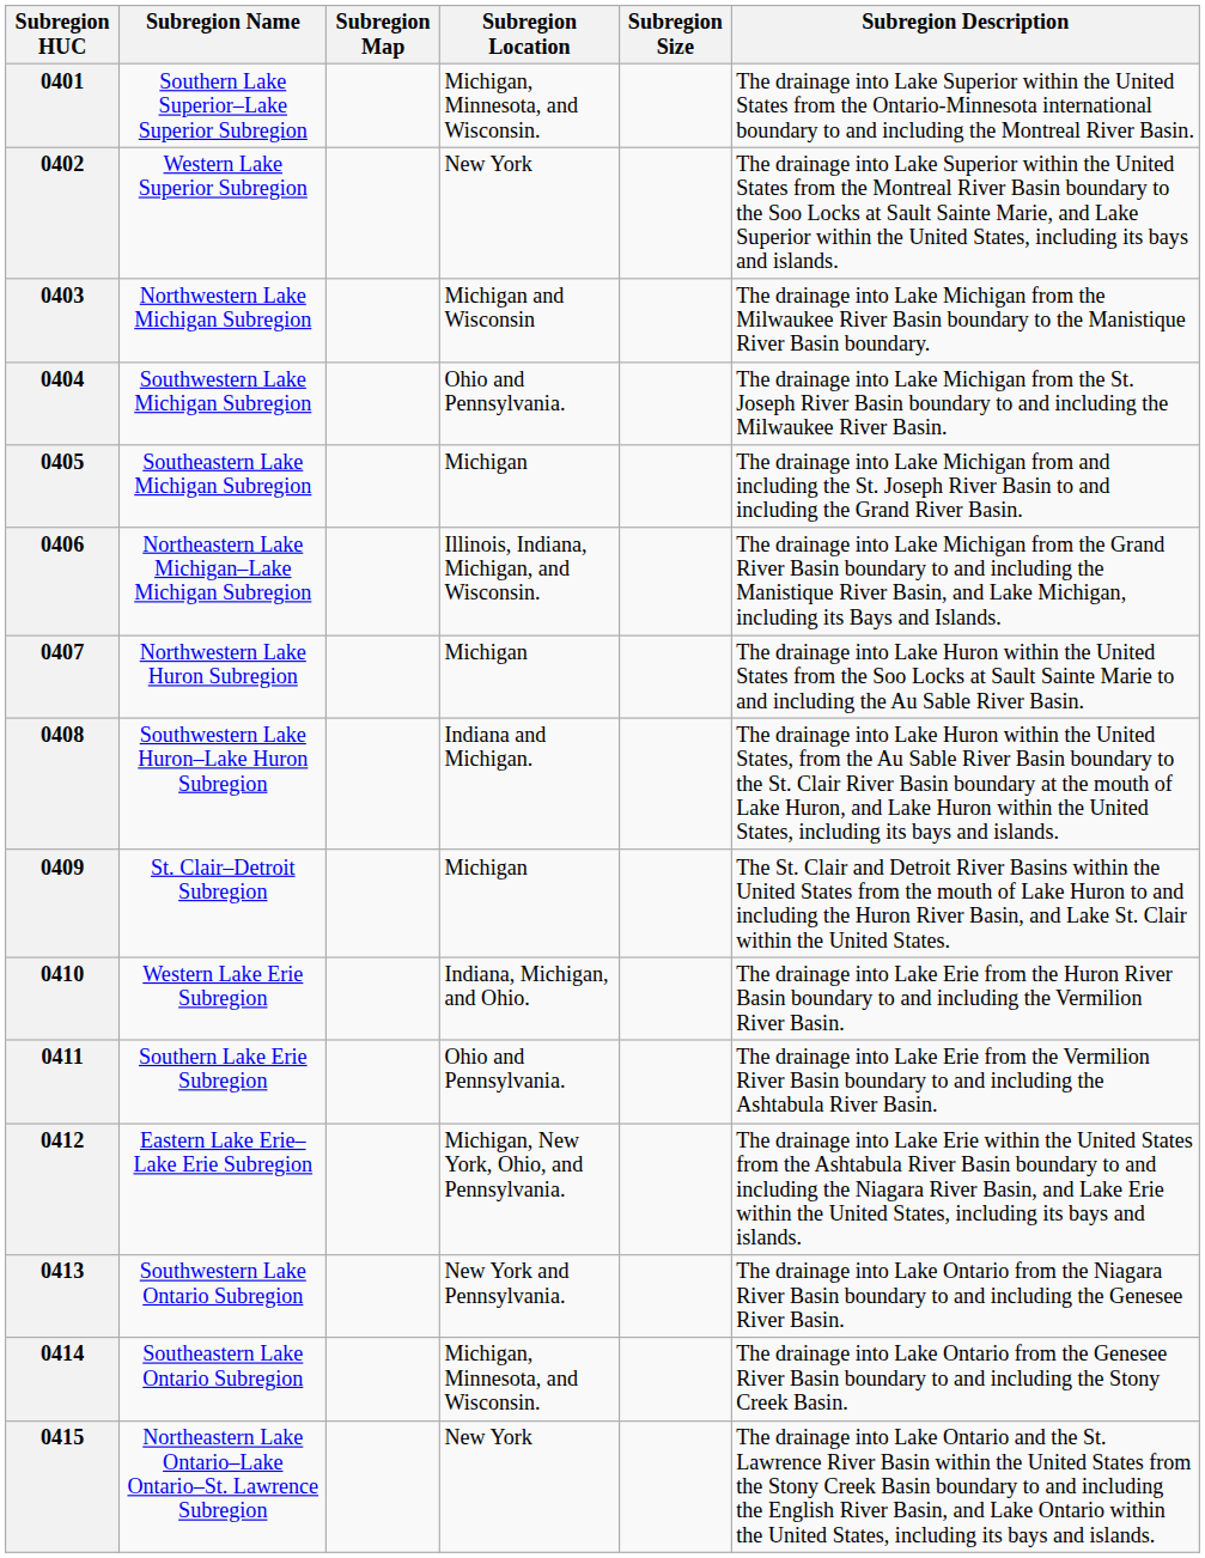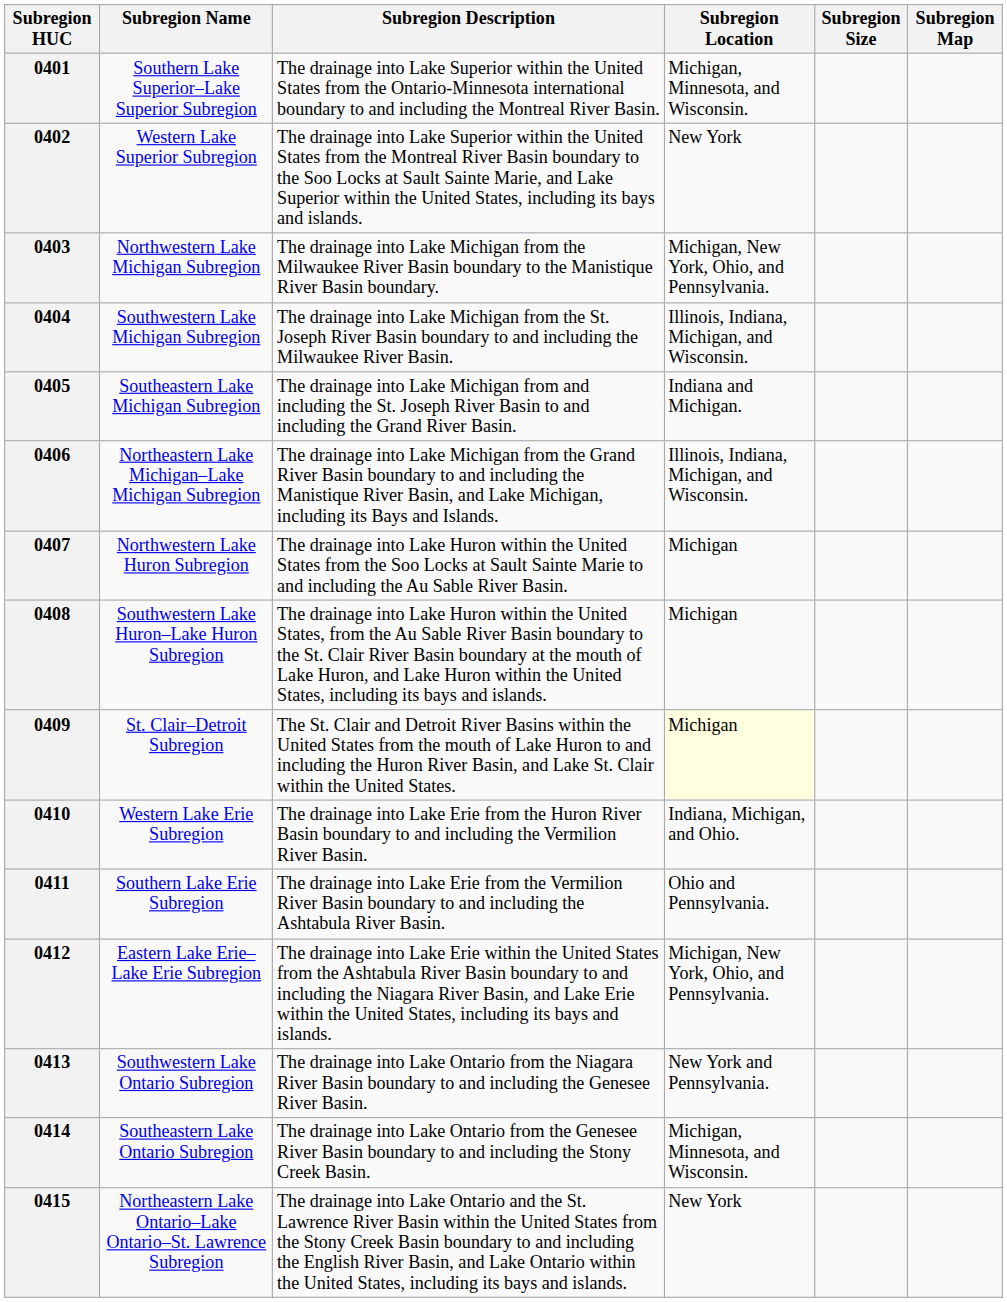 <table class="wikitable" border="1" style="margin: 1em auto 1em auto;">
 <tr valign="top">
 <th scope="col">Subregion HUC</th>
 <th scope="col">Subregion Name</th>
-<th scope="col">Subregion Map</th>
+<th scope="col">Subregion Description</th>
 <th scope="col">Subregion Location</th>
 <th scope="col">Subregion Size</th>
-<th scope="col">Subregion Description</th>
+<th scope="col">Subregion Map</th>
 </tr>
 <tr valign="top">
 <th scope="row">0401</th>
 <td align="center"><a href='#'>Southern Lake Superior–Lake Superior Subregion</a></td>
-<td align="right"></td>
+<td align="left">The drainage into Lake Superior within the United States from the Ontario-Minnesota international boundary to and including the Montreal River Basin.</td>
 <td>Michigan, Minnesota, and Wisconsin.</td>
 <td align="center"></td>
-<td align="left">The drainage into Lake Superior within the United States from the Ontario-Minnesota international boundary to and including the Montreal River Basin.</td>
+<td align="right"></td>
 </tr>
 <tr valign="top">
 <th scope="row">0402</th>
 <td align="center"><a href='#'>Western Lake Superior Subregion</a></td>
-<td align="right"></td>
+<td align="left">The drainage into Lake Superior within the United States from the Montreal River Basin boundary to the Soo Locks at Sault Sainte Marie, and Lake Superior within the United States, including its bays and islands.</td>
 <td>New York</td>
 <td align="center"></td>
-<td align="left">The drainage into Lake Superior within the United States from the Montreal River Basin boundary to the Soo Locks at Sault Sainte Marie, and Lake Superior within the United States, including its bays and islands.</td>
+<td align="right"></td>
 </tr>
 <tr valign="top">
 <th scope="row">0403</th>
 <td align="center"><a href='#'>Northwestern Lake Michigan Subregion</a></td>
+<td align="left">The drainage into Lake Michigan from the Milwaukee River Basin boundary to the Manistique River Basin boundary.</td>
+<td>Michigan, New York, Ohio, and Pennsylvania.</td>
+<td align="center"></td>
 <td align="right"></td>
-<td>Michigan and Wisconsin</td>
-<td align="center"></td>
-<td align="left">The drainage into Lake Michigan from the Milwaukee River Basin boundary to the Manistique River Basin boundary.</td>
 </tr>
 <tr valign="top">
 <th scope="row">0404</th>
 <td align="center"><a href='#'>Southwestern Lake Michigan Subregion</a></td>
+<td align="left">The drainage into Lake Michigan from the St. Joseph River Basin boundary to and including the Milwaukee River Basin.</td>
+<td>Illinois, Indiana, Michigan, and Wisconsin.</td>
+<td align="center"></td>
 <td align="right"></td>
-<td>Ohio and Pennsylvania.</td>
-<td align="center"></td>
-<td align="left">The drainage into Lake Michigan from the St. Joseph River Basin boundary to and including the Milwaukee River Basin.</td>
 </tr>
 <tr valign="top">
 <th scope="row">0405</th>
 <td align="center"><a href='#'>Southeastern Lake Michigan Subregion</a></td>
+<td align="left">The drainage into Lake Michigan from and including the St. Joseph River Basin to and including the Grand River Basin.</td>
+<td>Indiana and Michigan.</td>
+<td align="center"></td>
 <td align="right"></td>
-<td>Michigan</td>
-<td align="center"></td>
-<td align="left">The drainage into Lake Michigan from and including the St. Joseph River Basin to and including the Grand River Basin.</td>
 </tr>
 <tr valign="top">
 <th scope="row">0406</th>
 <td align="center"><a href='#'>Northeastern Lake Michigan–Lake Michigan Subregion</a></td>
-<td align="right"></td>
+<td align="left">The drainage into Lake Michigan from the Grand River Basin boundary to and including the Manistique River Basin, and Lake Michigan, including its Bays and Islands.</td>
 <td>Illinois, Indiana, Michigan, and Wisconsin.</td>
 <td align="center"></td>
-<td align="left">The drainage into Lake Michigan from the Grand River Basin boundary to and including the Manistique River Basin, and Lake Michigan, including its Bays and Islands.</td>
+<td align="right"></td>
 </tr>
 <tr valign="top">
 <th scope="row">0407</th>
 <td align="center"><a href='#'>Northwestern Lake Huron Subregion</a></td>
-<td align="right"></td>
+<td align="left">The drainage into Lake Huron within the United States from the Soo Locks at Sault Sainte Marie to and including the Au Sable River Basin.</td>
 <td>Michigan</td>
 <td align="center"></td>
-<td align="left">The drainage into Lake Huron within the United States from the Soo Locks at Sault Sainte Marie to and including the Au Sable River Basin.</td>
+<td align="right"></td>
 </tr>
 <tr valign="top">
 <th scope="row">0408</th>
 <td align="center"><a href='#'>Southwestern Lake Huron–Lake Huron Subregion</a></td>
+<td align="left">The drainage into Lake Huron within the United States, from the Au Sable River Basin boundary to the St. Clair River Basin boundary at the mouth of Lake Huron, and Lake Huron within the United States, including its bays and islands.</td>
+<td>Michigan</td>
+<td align="center"></td>
 <td align="right"></td>
-<td>Indiana and Michigan.</td>
-<td align="center"></td>
-<td align="left">The drainage into Lake Huron within the United States, from the Au Sable River Basin boundary to the St. Clair River Basin boundary at the mouth of Lake Huron, and Lake Huron within the United States, including its bays and islands.</td>
 </tr>
 <tr valign="top">
 <th scope="row">0409</th>
 <td align="center"><a href='#'>St. Clair–Detroit Subregion</a></td>
+<td align="left">The St. Clair and Detroit River Basins within the United States from the mouth of Lake Huron to and including the Huron River Basin, and Lake St. Clair within the United States.</td>
+<td style="background: lightyellow;">Michigan</td>
+<td align="center"></td>
 <td align="right"></td>
-<td>Michigan</td>
-<td align="center"></td>
-<td align="left">The St. Clair and Detroit River Basins within the United States from the mouth of Lake Huron to and including the Huron River Basin, and Lake St. Clair within the United States.</td>
 </tr>
 <tr valign="top">
 <th scope="row">0410</th>
 <td align="center"><a href='#'>Western Lake Erie Subregion</a></td>
-<td align="right"></td>
+<td align="left">The drainage into Lake Erie from the Huron River Basin boundary to and including the Vermilion River Basin.</td>
 <td>Indiana, Michigan, and Ohio.</td>
 <td align="center"></td>
-<td align="left">The drainage into Lake Erie from the Huron River Basin boundary to and including the Vermilion River Basin.</td>
+<td align="right"></td>
 </tr>
 <tr valign="top">
 <th scope="row">0411</th>
 <td align="center"><a href='#'>Southern Lake Erie Subregion</a></td>
-<td align="right"></td>
+<td align="left">The drainage into Lake Erie from the Vermilion River Basin boundary to and including the Ashtabula River Basin.</td>
 <td>Ohio and Pennsylvania.</td>
 <td align="center"></td>
-<td align="left">The drainage into Lake Erie from the Vermilion River Basin boundary to and including the Ashtabula River Basin.</td>
+<td align="right"></td>
 </tr>
 <tr valign="top">
 <th scope="row">0412</th>
 <td align="center"><a href='#'>Eastern Lake Erie–Lake Erie Subregion</a></td>
-<td align="right"></td>
+<td align="left">The drainage into Lake Erie within the United States from the Ashtabula River Basin boundary to and including the Niagara River Basin, and Lake Erie within the United States, including its bays and islands.</td>
 <td>Michigan, New York, Ohio, and Pennsylvania.</td>
 <td align="center"></td>
-<td align="left">The drainage into Lake Erie within the United States from the Ashtabula River Basin boundary to and including the Niagara River Basin, and Lake Erie within the United States, including its bays and islands.</td>
+<td align="right"></td>
 </tr>
 <tr valign="top">
 <th scope="row">0413</th>
 <td align="center"><a href='#'>Southwestern Lake Ontario Subregion</a></td>
-<td align="right"></td>
+<td align="left">The drainage into Lake Ontario from the Niagara River Basin boundary to and including the Genesee River Basin.</td>
 <td>New York and Pennsylvania.</td>
 <td align="center"></td>
-<td align="left">The drainage into Lake Ontario from the Niagara River Basin boundary to and including the Genesee River Basin.</td>
+<td align="right"></td>
 </tr>
 <tr valign="top">
 <th scope="row">0414</th>
 <td align="center"><a href='#'>Southeastern Lake Ontario Subregion</a></td>
-<td align="right"></td>
+<td align="left">The drainage into Lake Ontario from the Genesee River Basin boundary to and including the Stony Creek Basin.</td>
 <td>Michigan, Minnesota, and Wisconsin.</td>
 <td align="center"></td>
-<td align="left">The drainage into Lake Ontario from the Genesee River Basin boundary to and including the Stony Creek Basin.</td>
+<td align="right"></td>
 </tr>
 <tr valign="top">
 <th scope="row">0415</th>
 <td align="center"><a href='#'>Northeastern Lake Ontario–Lake Ontario–St. Lawrence Subregion</a></td>
-<td align="right"></td>
+<td align="left">The drainage into Lake Ontario and the St. Lawrence River Basin within the United States from the Stony Creek Basin boundary to and including the English River Basin, and Lake Ontario within the United States, including its bays and islands.</td>
 <td>New York</td>
 <td align="center"></td>
-<td align="left">The drainage into Lake Ontario and the St. Lawrence River Basin within the United States from the Stony Creek Basin boundary to and including the English River Basin, and Lake Ontario within the United States, including its bays and islands.</td>
+<td align="right"></td>
 </tr>
 </table>
